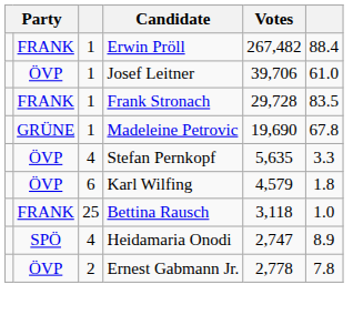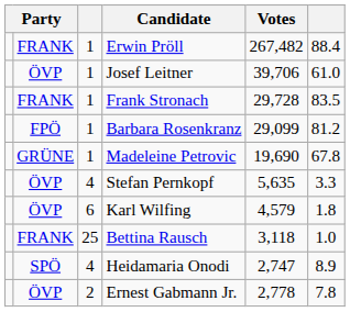 <table class="wikitable" style="font-size:90%; text-align:center">
 <tr>
 <th colspan=2>Party</th>
 <th></th>
 <th>Candidate</th>
 <th>Votes</th>
 <th></th>
 </tr>
 <tr>
 <td bgcolor=></td>
 <td><a href='#'>FRANK</a></td>
 <td>1</td>
 <td align=left><a href='#'>Erwin Pröll</a></td>
 <td>267,482</td>
 <td>88.4</td>
 </tr>
 <tr>
 <td bgcolor=></td>
 <td><a href='#'>ÖVP</a></td>
 <td>1</td>
 <td align=left>Josef Leitner</td>
 <td>39,706</td>
 <td>61.0</td>
 </tr>
 <tr>
 <td bgcolor=></td>
 <td><a href='#'>FRANK</a></td>
 <td>1</td>
 <td align=left><a href='#'>Frank Stronach</a></td>
 <td>29,728</td>
 <td>83.5</td>
+</tr>
+<tr>
+<td bgcolor=></td>
+<td><a href='#'>FPÖ</a></td>
+<td>1</td>
+<td align=left><a href='#'>Barbara Rosenkranz</a></td>
+<td>29,099</td>
+<td>81.2</td>
 </tr>
 <tr>
 <td bgcolor=></td>
 <td><a href='#'>GRÜNE</a></td>
 <td>1</td>
 <td align=left><a href='#'>Madeleine Petrovic</a></td>
 <td>19,690</td>
 <td>67.8</td>
 </tr>
 <tr>
 <td bgcolor=></td>
 <td><a href='#'>ÖVP</a></td>
 <td>4</td>
 <td align=left>Stefan Pernkopf</td>
 <td>5,635</td>
 <td>3.3</td>
 </tr>
 <tr>
 <td bgcolor=></td>
 <td><a href='#'>ÖVP</a></td>
 <td>6</td>
 <td align=left>Karl Wilfing</td>
 <td>4,579</td>
 <td>1.8</td>
 </tr>
 <tr>
 <td bgcolor=></td>
 <td><a href='#'>FRANK</a></td>
 <td>25</td>
 <td align=left><a href='#'>Bettina Rausch</a></td>
 <td>3,118</td>
 <td>1.0</td>
 </tr>
 <tr>
 <td bgcolor=></td>
 <td><a href='#'>SPÖ</a></td>
 <td>4</td>
 <td align=left>Heidamaria Onodi</td>
 <td>2,747</td>
 <td>8.9</td>
 </tr>
 <tr>
 <td bgcolor=></td>
 <td><a href='#'>ÖVP</a></td>
 <td>2</td>
 <td align=left>Ernest Gabmann Jr.</td>
 <td>2,778</td>
 <td>7.8</td>
 </tr>
 </table>
